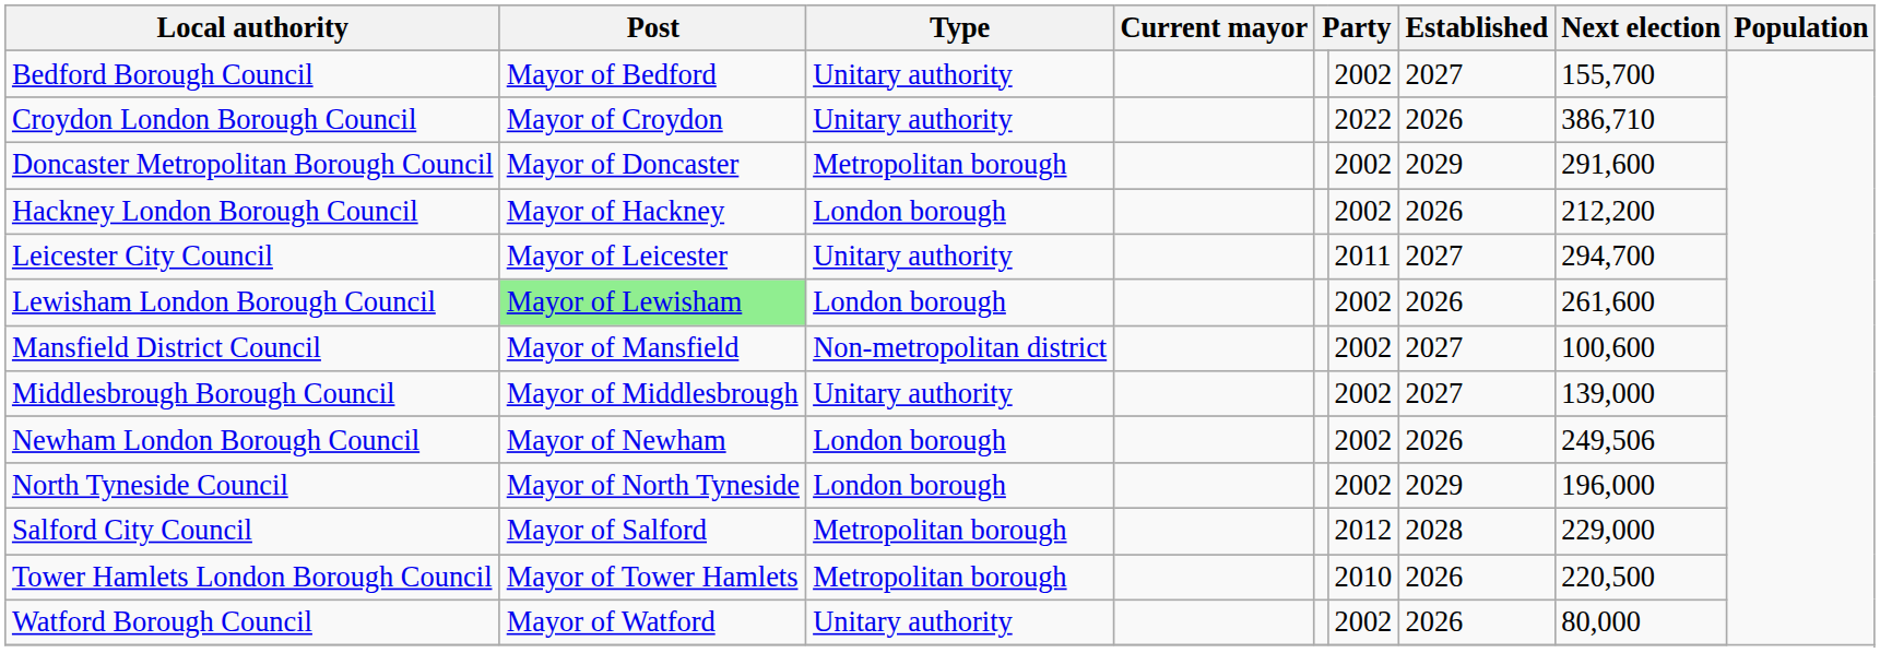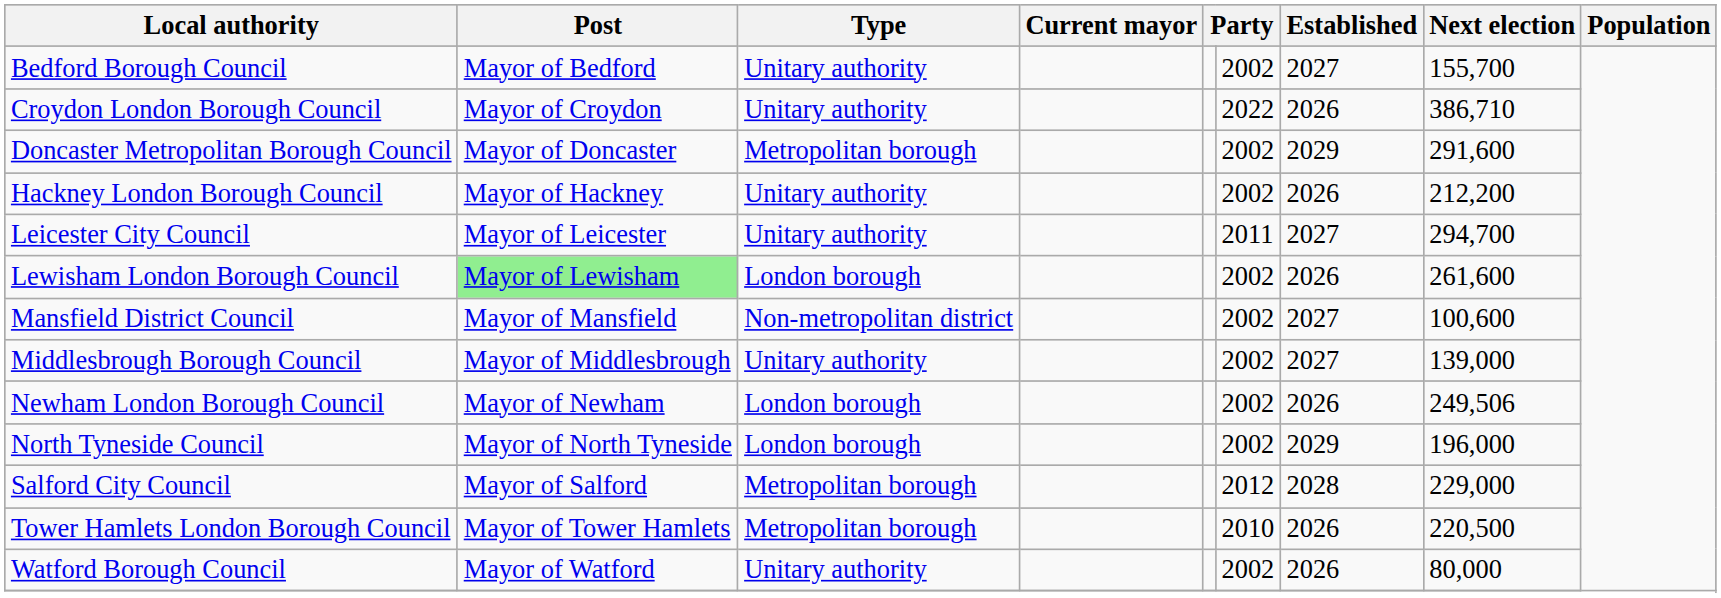 <table class="wikitable sortable">
 <tr>
 <th>Local authority</th>
 <th>Post</th>
 <th>Type</th>
 <th>Current mayor</th>
 <th colspan="2">Party</th>
 <th>Established</th>
 <th>Next election</th>
 <th>Population</th>
 </tr>
 <tr>
 <td><a href='#'>Bedford Borough Council</a></td>
 <td><a href='#'>Mayor of Bedford</a></td>
 <td><a href='#'>Unitary authority</a></td>
 <td></td>
 <td></td>
 <td>2002</td>
 <td>2027</td>
 <td>155,700</td>
 </tr>
 <tr>
 <td><a href='#'>Croydon London Borough Council</a></td>
 <td><a href='#'>Mayor of Croydon</a></td>
 <td><a href='#'>Unitary authority</a></td>
 <td></td>
 <td></td>
 <td>2022</td>
 <td>2026</td>
 <td>386,710</td>
 </tr>
 <tr>
 <td><a href='#'>Doncaster Metropolitan Borough Council</a></td>
 <td><a href='#'>Mayor of Doncaster</a></td>
 <td><a href='#'>Metropolitan borough</a></td>
 <td></td>
 <td></td>
 <td>2002</td>
 <td>2029</td>
 <td>291,600</td>
 </tr>
 <tr>
 <td><a href='#'>Hackney London Borough Council</a></td>
 <td><a href='#'>Mayor of Hackney</a></td>
-<td><a href='#'>London borough</a></td>
+<td><a href='#'>Unitary authority</a></td>
 <td></td>
 <td></td>
 <td>2002</td>
 <td>2026</td>
 <td>212,200</td>
 </tr>
 <tr>
 <td><a href='#'>Leicester City Council</a></td>
 <td><a href='#'>Mayor of Leicester</a></td>
 <td><a href='#'>Unitary authority</a></td>
 <td></td>
 <td></td>
 <td>2011</td>
 <td>2027</td>
 <td>294,700</td>
 </tr>
 <tr>
 <td><a href='#'>Lewisham London Borough Council</a></td>
 <td style="background: lightgreen;"><a href='#'>Mayor of Lewisham</a></td>
 <td><a href='#'>London borough</a></td>
 <td></td>
 <td></td>
 <td>2002</td>
 <td>2026</td>
 <td>261,600</td>
 </tr>
 <tr>
 <td><a href='#'>Mansfield District Council</a></td>
 <td><a href='#'>Mayor of Mansfield</a></td>
 <td><a href='#'>Non-metropolitan district</a></td>
 <td></td>
 <td></td>
 <td>2002</td>
 <td>2027</td>
 <td>100,600</td>
 </tr>
 <tr>
 <td><a href='#'>Middlesbrough Borough Council</a></td>
 <td><a href='#'>Mayor of Middlesbrough</a></td>
 <td><a href='#'>Unitary authority</a></td>
 <td></td>
 <td></td>
 <td>2002</td>
 <td>2027</td>
 <td>139,000</td>
 </tr>
 <tr>
 <td><a href='#'>Newham London Borough Council</a></td>
 <td><a href='#'>Mayor of Newham</a></td>
 <td><a href='#'>London borough</a></td>
 <td></td>
 <td></td>
 <td>2002</td>
 <td>2026</td>
 <td>249,506</td>
 </tr>
 <tr>
 <td><a href='#'>North Tyneside Council</a></td>
 <td><a href='#'>Mayor of North Tyneside</a></td>
 <td><a href='#'>London borough</a></td>
 <td></td>
 <td></td>
 <td>2002</td>
 <td>2029</td>
 <td>196,000</td>
 </tr>
 <tr>
 <td><a href='#'>Salford City Council</a></td>
 <td><a href='#'>Mayor of Salford</a></td>
 <td><a href='#'>Metropolitan borough</a></td>
 <td></td>
 <td></td>
 <td>2012</td>
 <td>2028</td>
 <td>229,000</td>
 </tr>
 <tr>
 <td><a href='#'>Tower Hamlets London Borough Council</a></td>
 <td><a href='#'>Mayor of Tower Hamlets</a></td>
 <td><a href='#'>Metropolitan borough</a></td>
 <td></td>
 <td></td>
 <td>2010</td>
 <td>2026</td>
 <td>220,500</td>
 </tr>
 <tr>
 <td><a href='#'>Watford Borough Council</a></td>
 <td><a href='#'>Mayor of Watford</a></td>
 <td><a href='#'>Unitary authority</a></td>
 <td></td>
 <td></td>
 <td>2002</td>
 <td>2026</td>
 <td>80,000</td>
 </tr>
 <tr>
 </tr>
 </table>
